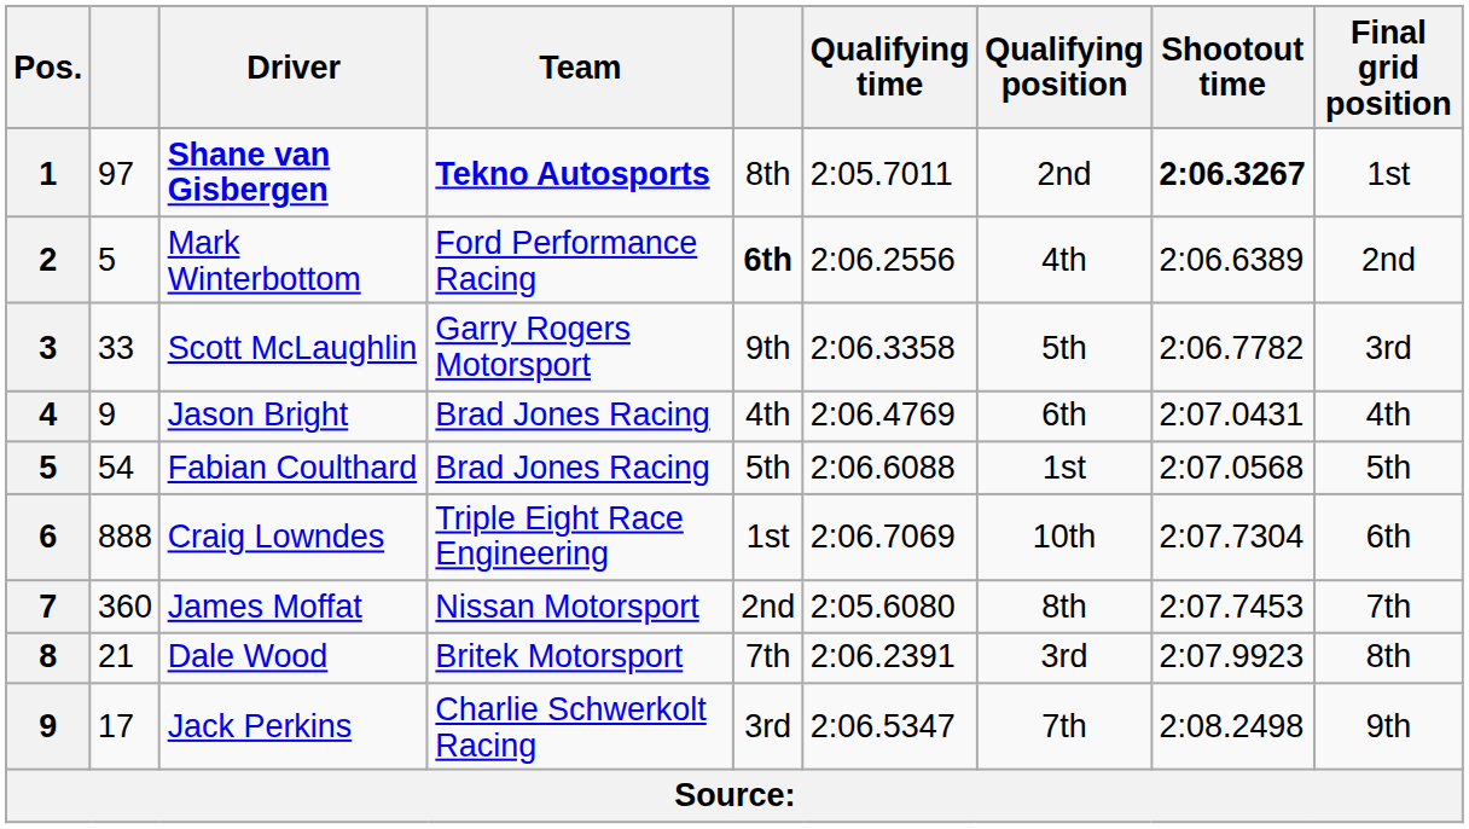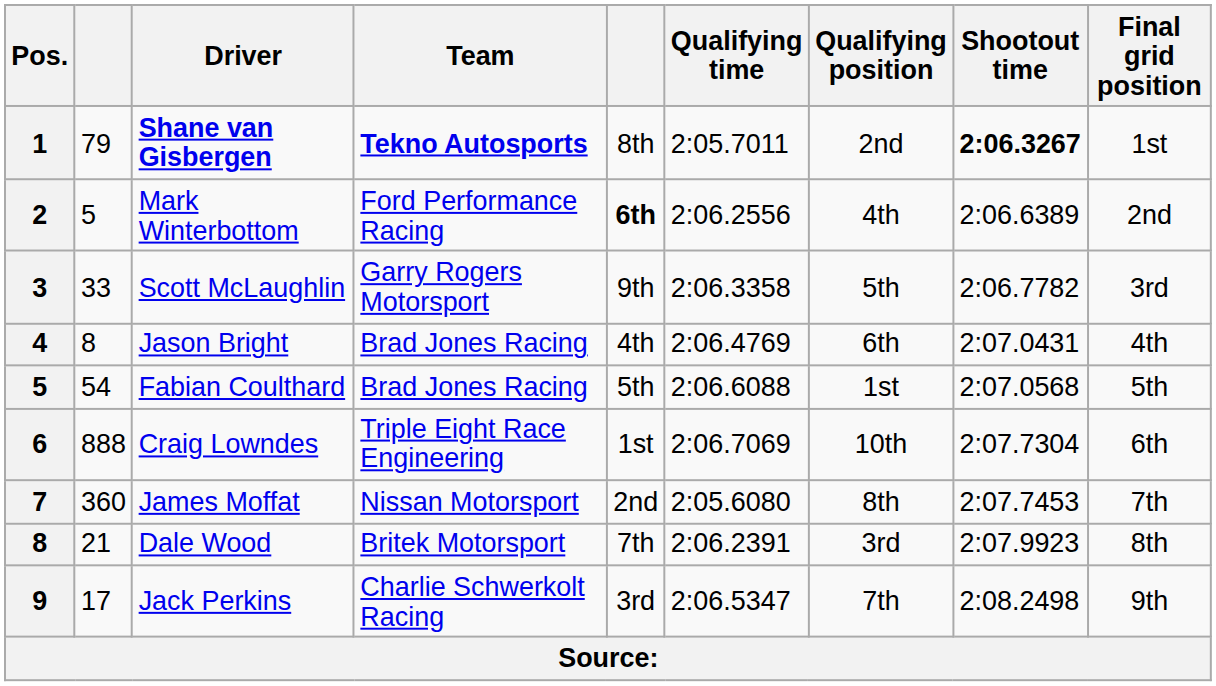 <table class="wikitable" style="font-size: 85%;">
 <tr>
 <th>Pos.</th>
 <th></th>
 <th>Driver</th>
 <th>Team</th>
 <th></th>
 <th>Qualifying<br>time</th>
 <th>Qualifying<br>position</th>
 <th>Shootout<br>time</th>
 <th>Final grid<br>position</th>
 </tr>
 <tr>
 <th>1</th>
-<td>97</td>
+<td>79</td>
 <td><strong> <a href='#'>Shane van Gisbergen</a></strong></td>
 <td><strong><a href='#'>Tekno Autosports</a></strong></td>
 <td align="center">8th</td>
 <td>2:05.7011</td>
 <td align="center">2nd</td>
 <td><strong>2:06.3267</strong></td>
 <td align="center">1st</td>
 </tr>
 <tr>
 <th>2</th>
 <td>5</td>
 <td> <a href='#'>Mark Winterbottom</a></td>
 <td><a href='#'>Ford Performance Racing</a></td>
 <td align="center"><strong>6th</strong></td>
 <td>2:06.2556</td>
 <td align="center">4th</td>
 <td>2:06.6389</td>
 <td align="center">2nd</td>
 </tr>
 <tr>
 <th>3</th>
 <td>33</td>
 <td> <a href='#'>Scott McLaughlin</a></td>
 <td><a href='#'>Garry Rogers Motorsport</a></td>
 <td align="center">9th</td>
 <td>2:06.3358</td>
 <td align="center">5th</td>
 <td>2:06.7782</td>
 <td align="center">3rd</td>
 </tr>
 <tr>
 <th>4</th>
-<td>9</td>
+<td>8</td>
 <td> <a href='#'>Jason Bright</a></td>
 <td><a href='#'>Brad Jones Racing</a></td>
 <td align="center">4th</td>
 <td>2:06.4769</td>
 <td align="center">6th</td>
 <td>2:07.0431</td>
 <td align="center">4th</td>
 </tr>
 <tr>
 <th>5</th>
 <td>54</td>
 <td> <a href='#'>Fabian Coulthard</a></td>
 <td><a href='#'>Brad Jones Racing</a></td>
 <td align="center">5th</td>
 <td>2:06.6088</td>
 <td align="center">1st</td>
 <td>2:07.0568</td>
 <td align="center">5th</td>
 </tr>
 <tr>
 <th>6</th>
 <td>888</td>
 <td> <a href='#'>Craig Lowndes</a></td>
 <td><a href='#'>Triple Eight Race Engineering</a></td>
 <td align="center">1st</td>
 <td>2:06.7069</td>
 <td align="center">10th</td>
 <td>2:07.7304</td>
 <td align="center">6th</td>
 </tr>
 <tr>
 <th>7</th>
 <td>360</td>
 <td> <a href='#'>James Moffat</a></td>
 <td><a href='#'>Nissan Motorsport</a></td>
 <td align="center">2nd</td>
 <td>2:05.6080</td>
 <td align="center">8th</td>
 <td>2:07.7453</td>
 <td align="center">7th</td>
 </tr>
 <tr>
 <th>8</th>
 <td>21</td>
 <td> <a href='#'>Dale Wood</a></td>
 <td><a href='#'>Britek Motorsport</a></td>
 <td align="center">7th</td>
 <td>2:06.2391</td>
 <td align="center">3rd</td>
 <td>2:07.9923</td>
 <td align="center">8th</td>
 </tr>
 <tr>
 <th>9</th>
 <td>17</td>
 <td> <a href='#'>Jack Perkins</a></td>
 <td><a href='#'>Charlie Schwerkolt Racing</a></td>
 <td align="center">3rd</td>
 <td>2:06.5347</td>
 <td align="center">7th</td>
 <td>2:08.2498</td>
 <td align="center">9th</td>
 </tr>
 <tr>
 <th colspan="9">Source:</th>
 </tr>
 </table>
